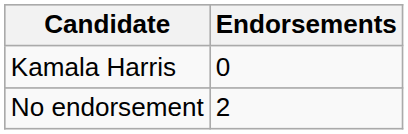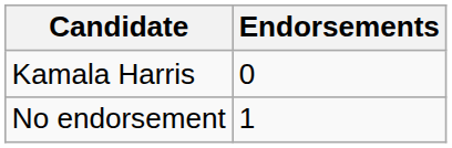 <table class="wikitable sortable">
 <tr>
 <th>Candidate</th>
 <th>Endorsements</th>
 </tr>
 <tr>
 <td data-sort-value="Harris" >Kamala Harris</td>
 <td>0</td>
 </tr>
 <tr>
 <td>No endorsement</td>
-<td>2</td>
+<td>1</td>
 </tr>
 </table>
